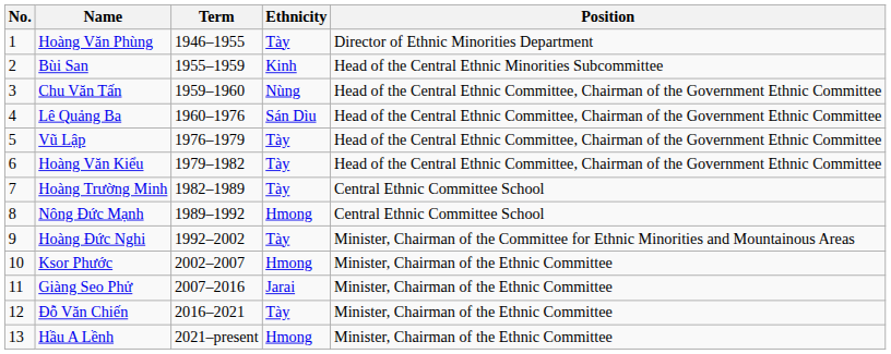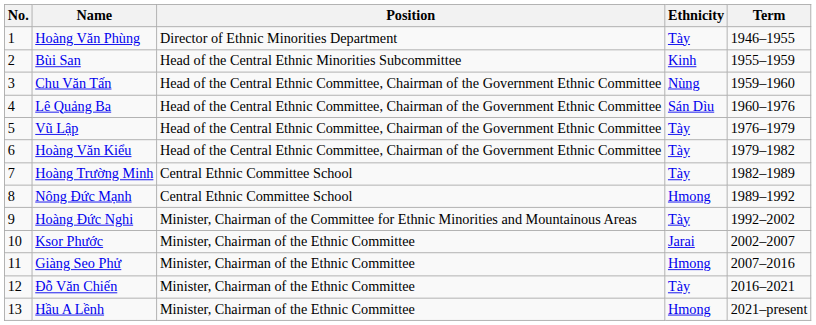 <table class="wikitable">
 <tr>
 <th>No.</th>
 <th>Name</th>
+<th>Position</th>
+<th>Ethnicity</th>
 <th>Term</th>
-<th>Ethnicity</th>
-<th>Position</th>
 </tr>
 <tr>
 <td>1</td>
 <td><a href='#'>Hoàng Văn Phùng</a></td>
+<td>Director of Ethnic Minorities Department</td>
+<td><a href='#'>Tày</a></td>
 <td>1946–1955</td>
-<td><a href='#'>Tày</a></td>
-<td>Director of Ethnic Minorities Department</td>
 </tr>
 <tr>
 <td>2</td>
 <td><a href='#'>Bùi San</a></td>
+<td>Head of the Central Ethnic Minorities Subcommittee</td>
+<td><a href='#'>Kinh</a></td>
 <td>1955–1959</td>
-<td><a href='#'>Kinh</a></td>
-<td>Head of the Central Ethnic Minorities Subcommittee</td>
 </tr>
 <tr>
 <td>3</td>
 <td><a href='#'>Chu Văn Tấn</a></td>
+<td>Head of the Central Ethnic Committee, Chairman of the Government Ethnic Committee</td>
+<td><a href='#'>Nùng</a></td>
 <td>1959–1960</td>
-<td><a href='#'>Nùng</a></td>
-<td>Head of the Central Ethnic Committee, Chairman of the Government Ethnic Committee</td>
 </tr>
 <tr>
 <td>4</td>
 <td><a href='#'>Lê Quảng Ba</a></td>
+<td>Head of the Central Ethnic Committee, Chairman of the Government Ethnic Committee</td>
+<td><a href='#'>Sán Dìu</a></td>
 <td>1960–1976</td>
-<td><a href='#'>Sán Dìu</a></td>
-<td>Head of the Central Ethnic Committee, Chairman of the Government Ethnic Committee</td>
 </tr>
 <tr>
 <td>5</td>
 <td><a href='#'>Vũ Lập</a></td>
+<td>Head of the Central Ethnic Committee, Chairman of the Government Ethnic Committee</td>
+<td><a href='#'>Tày</a></td>
 <td>1976–1979</td>
-<td><a href='#'>Tày</a></td>
-<td>Head of the Central Ethnic Committee, Chairman of the Government Ethnic Committee</td>
 </tr>
 <tr>
 <td>6</td>
 <td><a href='#'>Hoàng Văn Kiểu</a></td>
+<td>Head of the Central Ethnic Committee, Chairman of the Government Ethnic Committee</td>
+<td><a href='#'>Tày</a></td>
 <td>1979–1982</td>
-<td><a href='#'>Tày</a></td>
-<td>Head of the Central Ethnic Committee, Chairman of the Government Ethnic Committee</td>
 </tr>
 <tr>
 <td>7</td>
 <td><a href='#'>Hoàng Trường Minh</a></td>
+<td>Central Ethnic Committee School</td>
+<td><a href='#'>Tày</a></td>
 <td>1982–1989</td>
-<td><a href='#'>Tày</a></td>
-<td>Central Ethnic Committee School</td>
 </tr>
 <tr>
 <td>8</td>
 <td><a href='#'>Nông Đức Mạnh</a></td>
+<td>Central Ethnic Committee School</td>
+<td><a href='#'>Hmong</a></td>
 <td>1989–1992</td>
-<td><a href='#'>Hmong</a></td>
-<td>Central Ethnic Committee School</td>
 </tr>
 <tr>
 <td>9</td>
 <td><a href='#'>Hoàng Đức Nghi</a></td>
+<td>Minister, Chairman of the Committee for Ethnic Minorities and Mountainous Areas</td>
+<td><a href='#'>Tày</a></td>
 <td>1992–2002</td>
-<td><a href='#'>Tày</a></td>
-<td>Minister, Chairman of the Committee for Ethnic Minorities and Mountainous Areas</td>
 </tr>
 <tr>
 <td>10</td>
 <td><a href='#'>Ksor Phước</a></td>
+<td>Minister, Chairman of the Ethnic Committee</td>
+<td><a href='#'>Jarai</a></td>
 <td>2002–2007</td>
-<td><a href='#'>Hmong</a></td>
-<td>Minister, Chairman of the Ethnic Committee</td>
 </tr>
 <tr>
 <td>11</td>
 <td><a href='#'>Giàng Seo Phử</a></td>
+<td>Minister, Chairman of the Ethnic Committee</td>
+<td><a href='#'>Hmong</a></td>
 <td>2007–2016</td>
-<td><a href='#'>Jarai</a></td>
-<td>Minister, Chairman of the Ethnic Committee</td>
 </tr>
 <tr>
 <td>12</td>
 <td><a href='#'>Đỗ Văn Chiến</a></td>
+<td>Minister, Chairman of the Ethnic Committee</td>
+<td><a href='#'>Tày</a></td>
 <td>2016–2021</td>
-<td><a href='#'>Tày</a></td>
-<td>Minister, Chairman of the Ethnic Committee</td>
 </tr>
 <tr>
 <td>13</td>
 <td><a href='#'>Hầu A Lềnh</a></td>
+<td>Minister, Chairman of the Ethnic Committee</td>
+<td><a href='#'>Hmong</a></td>
 <td>2021–present</td>
-<td><a href='#'>Hmong</a></td>
-<td>Minister, Chairman of the Ethnic Committee</td>
 </tr>
 </table>
